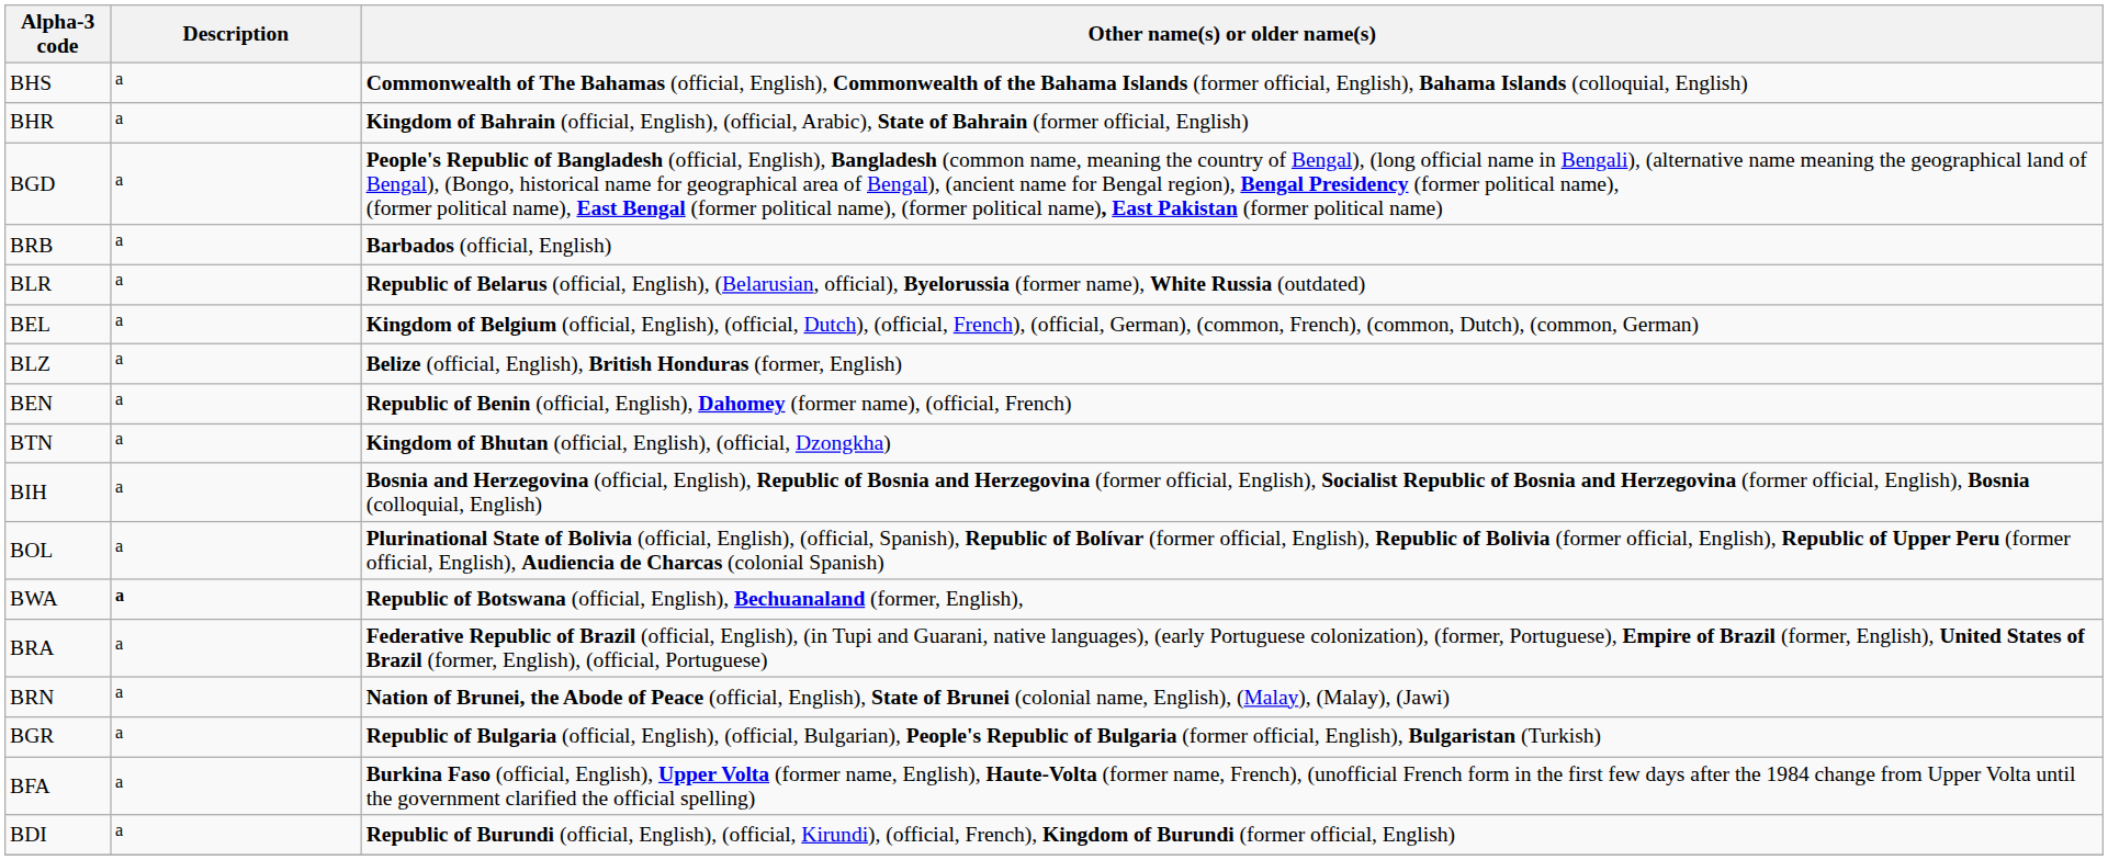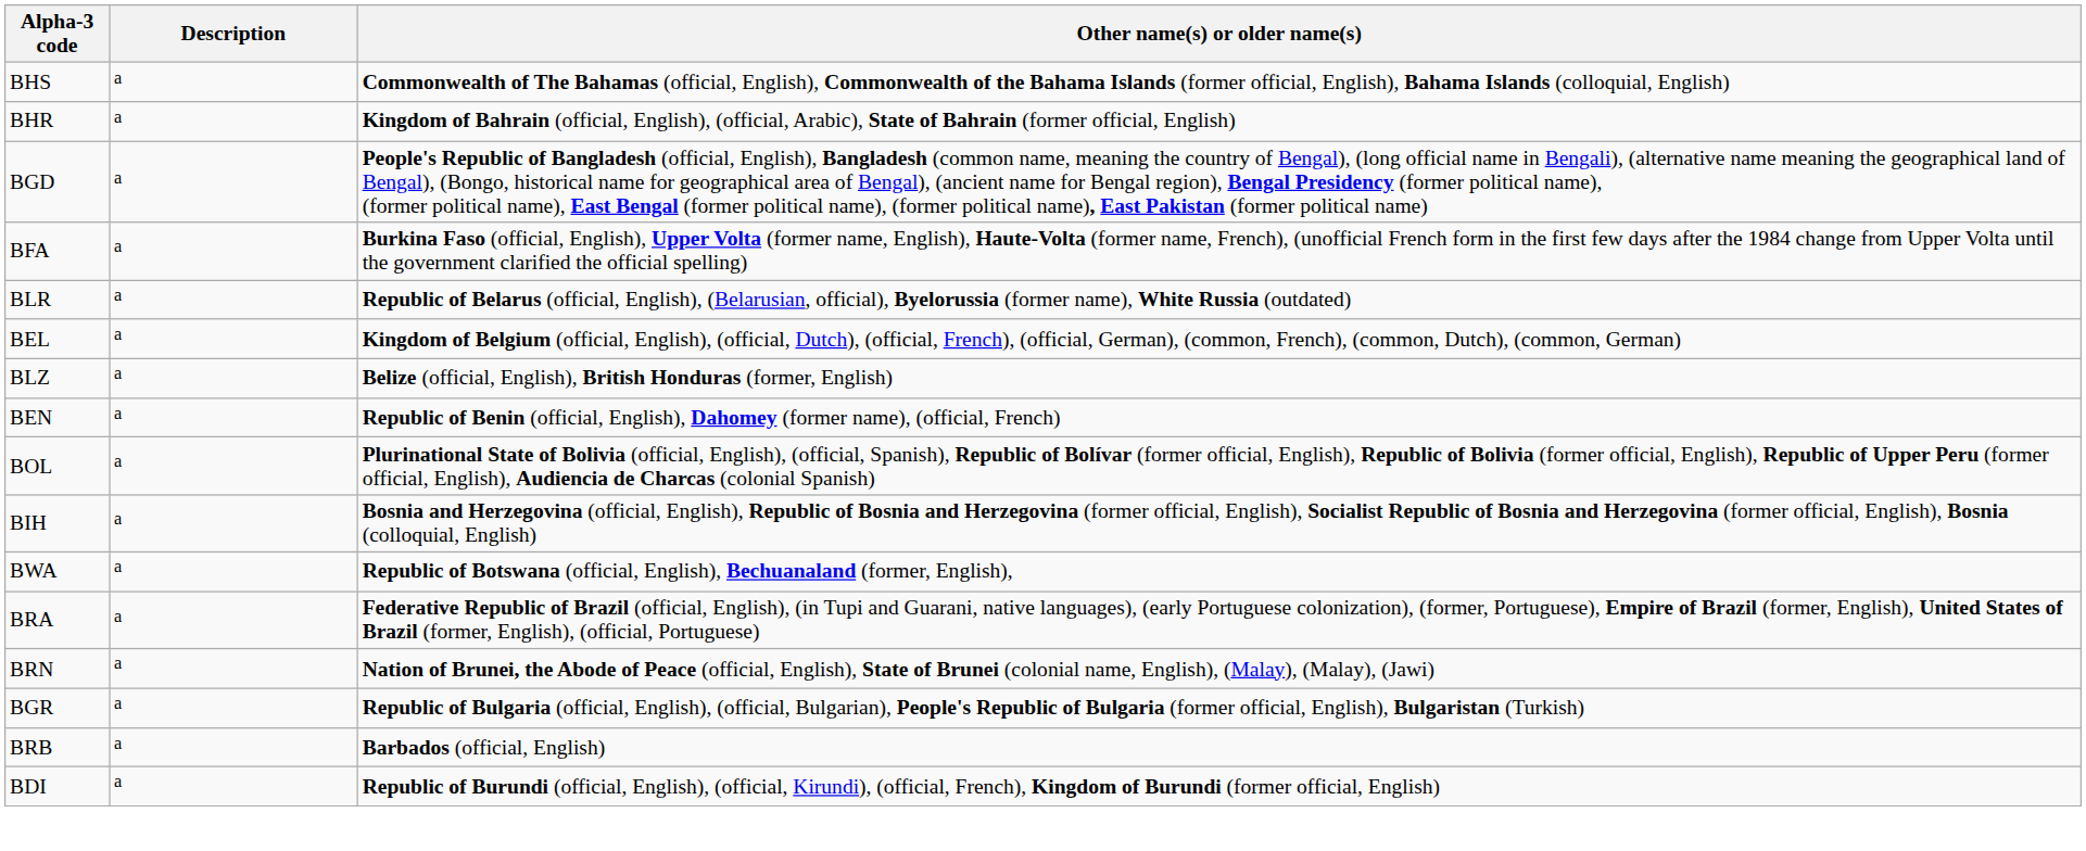 <table class="wikitable">
 <tr>
 <th>Alpha-3 code</th>
 <th width=180px>Description</th>
 <th>Other name(s) or older name(s)</th>
 </tr>
 <tr>
 <td>BHS</td>
 <td><sup>a</sup></td>
 <td><strong>Commonwealth of The Bahamas</strong> (official, English), <strong>Commonwealth of the Bahama Islands</strong> (former official, English), <strong>Bahama Islands</strong> (colloquial, English)</td>
 </tr>
 <tr>
 <td>BHR</td>
 <td><sup>a</sup></td>
 <td><strong>Kingdom of Bahrain</strong> (official, English), <strong></strong> (official, Arabic), <strong>State of Bahrain</strong> (former official, English)</td>
 </tr>
 <tr>
 <td>BGD</td>
 <td><sup>a</sup></td>
 <td><strong>People's Republic of Bangladesh</strong> (official, English), <strong></strong> <strong>Bangladesh</strong> (common name, meaning the country of <a href='#'>Bengal</a>), <strong></strong> <strong></strong> (long official name in <a href='#'>Bengali</a>), <strong> </strong> (alternative name meaning the geographical land of <a href='#'>Bengal</a>), <strong> </strong> (Bongo, historical name for geographical area of <a href='#'>Bengal</a>), <strong> <a href='#'></a></strong> (ancient name for Bengal region), <strong><a href='#'>Bengal Presidency</a></strong> (former political name), <br><strong> </strong> (former political name), <strong><a href='#'>East Bengal</a></strong> (former political name), <strong> </strong> (former political name)<strong>, <a href='#'>East Pakistan</a></strong> (former political name)</td>
 </tr>
 <tr>
-<td>BRB</td>
+<td>BFA</td>
 <td><sup>a</sup></td>
-<td><strong>Barbados</strong> (official, English)</td>
+<td><strong>Burkina Faso</strong> (official, English), <strong><a href='#'>Upper Volta</a></strong> (former name, English), <strong>Haute-Volta</strong> (former name, French), <strong></strong> (unofficial French form in the first few days after the 1984 change from Upper Volta until the government clarified the official spelling)</td>
 </tr>
 <tr>
 <td>BLR</td>
 <td><sup>a</sup></td>
 <td><strong>Republic of Belarus</strong> (official, English), <strong> </strong> (<a href='#'>Belarusian</a>, official), <strong>Byelorussia</strong> (former name), <strong>White Russia</strong> (outdated)</td>
 </tr>
 <tr>
 <td>BEL</td>
 <td><sup>a</sup></td>
 <td><strong>Kingdom of Belgium</strong> (official, English), <strong></strong> (official, <a href='#'>Dutch</a>), <strong></strong> (official, <a href='#'>French</a>), <strong></strong> (official, German), <strong></strong> (common, French), <strong></strong> (common, Dutch), <strong></strong> (common, German)</td>
 </tr>
 <tr>
 <td>BLZ</td>
 <td><sup>a</sup></td>
 <td><strong>Belize</strong> (official, English), <strong>British Honduras</strong> (former, English)</td>
 </tr>
 <tr>
 <td>BEN</td>
 <td><sup>a</sup></td>
 <td><strong>Republic of Benin</strong> (official, English), <strong><a href='#'>Dahomey</a></strong> (former name), <strong></strong> (official, French)</td>
 </tr>
 <tr>
-<td>BTN</td>
+<td>BOL</td>
 <td><sup>a</sup></td>
-<td><strong>Kingdom of Bhutan</strong> (official, English), <strong></strong> (official, <a href='#'>Dzongkha</a>)</td>
+<td><strong>Plurinational State of Bolivia</strong> (official, English), <strong></strong> (official, Spanish), <strong>Republic of Bolívar</strong> (former official, English), <strong>Republic of Bolivia</strong> (former official, English), <strong>Republic of Upper Peru</strong> (former official, English), <strong>Audiencia de Charcas</strong> (colonial Spanish)</td>
 </tr>
 <tr>
 <td>BIH</td>
 <td><sup>a</sup></td>
 <td><strong>Bosnia and Herzegovina</strong> (official, English), <strong>Republic of Bosnia and Herzegovina</strong> (former official, English), <strong>Socialist Republic of Bosnia and Herzegovina</strong> (former official, English), <strong>Bosnia</strong> (colloquial, English)</td>
 </tr>
 <tr>
-<td>BOL</td>
+<td>BWA</td>
 <td><sup>a</sup></td>
-<td><strong>Plurinational State of Bolivia</strong> (official, English), <strong></strong> (official, Spanish), <strong>Republic of Bolívar</strong> (former official, English), <strong>Republic of Bolivia</strong> (former official, English), <strong>Republic of Upper Peru</strong> (former official, English), <strong>Audiencia de Charcas</strong> (colonial Spanish)</td>
-</tr>
-<tr>
-<td>BWA</td>
-<td><strong><sup>a</sup></strong></td>
 <td><strong>Republic of Botswana</strong> (official, English), <strong><a href='#'>Bechuanaland</a></strong> (former, English),</td>
 </tr>
 <tr>
 <td>BRA</td>
 <td><sup>a</sup></td>
 <td><strong>Federative Republic of Brazil</strong> (official, English), <strong></strong> (in Tupi and Guarani, native languages), <strong></strong> (early Portuguese colonization), <strong></strong> (former, Portuguese), <strong>Empire of Brazil</strong> (former, English), <strong>United States of Brazil</strong> (former, English),  <strong></strong> (official, Portuguese)</td>
 </tr>
 <tr>
 <td>BRN</td>
 <td><sup>a</sup></td>
 <td><strong>Nation of Brunei, the Abode of Peace</strong> (official, English), <strong>State of Brunei</strong> (colonial name, English), <strong></strong> (<a href='#'>Malay</a>), <strong></strong> (Malay), <strong></strong> (Jawi)</td>
 </tr>
 <tr>
 <td>BGR</td>
 <td><sup>a</sup></td>
 <td><strong>Republic of Bulgaria</strong> (official, English), <strong> </strong> (official, Bulgarian), <strong>People's Republic of Bulgaria</strong> (former official, English), <strong>Bulgaristan</strong> (Turkish)</td>
 </tr>
 <tr>
-<td>BFA</td>
+<td>BRB</td>
 <td><sup>a</sup></td>
-<td><strong>Burkina Faso</strong> (official, English), <strong><a href='#'>Upper Volta</a></strong> (former name, English), <strong>Haute-Volta</strong> (former name, French), <strong></strong> (unofficial French form in the first few days after the 1984 change from Upper Volta until the government clarified the official spelling)</td>
+<td><strong>Barbados</strong> (official, English)</td>
 </tr>
 <tr>
 <td>BDI</td>
 <td><sup>a</sup></td>
 <td><strong>Republic of Burundi</strong> (official, English), <strong></strong> (official, <a href='#'>Kirundi</a>), <strong></strong> (official, French), <strong>Kingdom of Burundi</strong> (former official, English)</td>
 </tr>
 <tr>
 </tr>
 </table>
